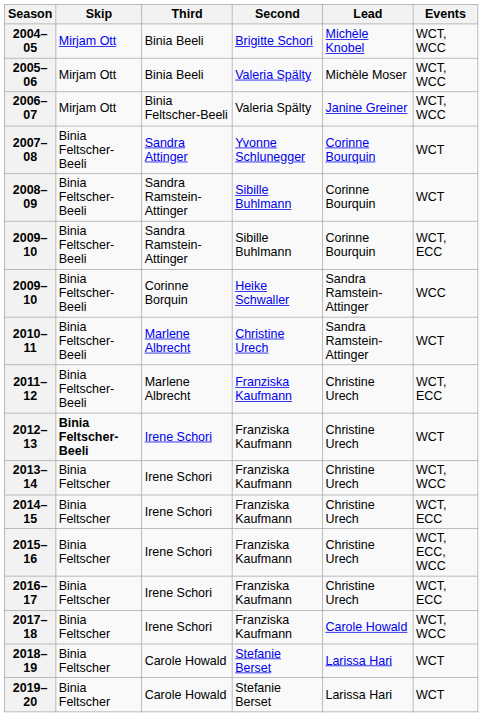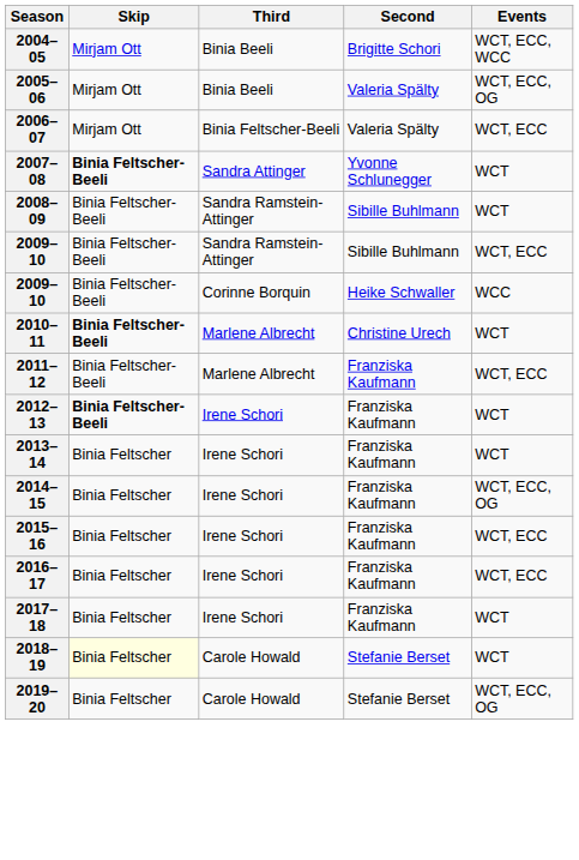 <table class="wikitable">
 <tr>
 <th scope="col">Season</th>
 <th scope="col">Skip</th>
 <th scope="col">Third</th>
 <th scope="col">Second</th>
-<th scope="col">Lead</th>
 <th scope="col">Events</th>
 </tr>
 <tr>
 <th scope="row">2004–05</th>
 <td><a href='#'>Mirjam Ott</a></td>
 <td>Binia Beeli</td>
 <td><a href='#'>Brigitte Schori</a></td>
-<td><a href='#'>Michèle Knobel</a></td>
-<td>WCT, WCC</td>
+<td>WCT, ECC, WCC</td>
 </tr>
 <tr>
 <th scope="row">2005–06</th>
 <td>Mirjam Ott</td>
 <td>Binia Beeli</td>
 <td><a href='#'>Valeria Spälty</a></td>
-<td>Michèle Moser</td>
-<td>WCT, WCC</td>
+<td>WCT, ECC, OG</td>
 </tr>
 <tr>
 <th scope="row">2006–07</th>
 <td>Mirjam Ott</td>
 <td>Binia Feltscher-Beeli</td>
 <td>Valeria Spälty</td>
-<td><a href='#'>Janine Greiner</a></td>
-<td>WCT, WCC</td>
+<td>WCT, ECC</td>
 </tr>
 <tr>
 <th scope="row">2007–08</th>
-<td>Binia Feltscher-Beeli</td>
+<td><strong>Binia Feltscher-Beeli</strong></td>
 <td><a href='#'>Sandra Attinger</a></td>
 <td><a href='#'>Yvonne Schlunegger</a></td>
-<td><a href='#'>Corinne Bourquin</a></td>
 <td>WCT</td>
 </tr>
 <tr>
 <th scope="row">2008–09</th>
 <td>Binia Feltscher-Beeli</td>
 <td>Sandra Ramstein-Attinger</td>
 <td><a href='#'>Sibille Buhlmann</a></td>
-<td>Corinne Bourquin</td>
 <td>WCT</td>
 </tr>
 <tr>
 <th scope="row">2009–10</th>
 <td>Binia Feltscher-Beeli</td>
 <td>Sandra Ramstein-Attinger</td>
 <td>Sibille Buhlmann</td>
-<td>Corinne Bourquin</td>
 <td>WCT, ECC</td>
 </tr>
 <tr>
 <th scope="row">2009–10</th>
 <td>Binia Feltscher-Beeli</td>
 <td>Corinne Borquin</td>
 <td><a href='#'>Heike Schwaller</a></td>
-<td>Sandra Ramstein-Attinger</td>
 <td>WCC</td>
 </tr>
 <tr>
 <th scope="row">2010–11</th>
-<td>Binia Feltscher-Beeli</td>
+<td><strong>Binia Feltscher-Beeli</strong></td>
 <td><a href='#'>Marlene Albrecht</a></td>
 <td><a href='#'>Christine Urech</a></td>
-<td>Sandra Ramstein-Attinger</td>
 <td>WCT</td>
 </tr>
 <tr>
 <th scope="row">2011–12</th>
 <td>Binia Feltscher-Beeli</td>
 <td>Marlene Albrecht</td>
 <td><a href='#'>Franziska Kaufmann</a></td>
-<td>Christine Urech</td>
 <td>WCT, ECC</td>
 </tr>
 <tr>
 <th scope="row">2012–13</th>
 <td><strong>Binia Feltscher-Beeli</strong></td>
 <td><a href='#'>Irene Schori</a></td>
 <td>Franziska Kaufmann</td>
-<td>Christine Urech</td>
 <td>WCT</td>
 </tr>
 <tr>
 <th scope="row">2013–14</th>
 <td>Binia Feltscher</td>
 <td>Irene Schori</td>
 <td>Franziska Kaufmann</td>
-<td>Christine Urech</td>
-<td>WCT, WCC</td>
+<td>WCT</td>
 </tr>
 <tr>
 <th scope="row">2014–15</th>
 <td>Binia Feltscher</td>
 <td>Irene Schori</td>
 <td>Franziska Kaufmann</td>
-<td>Christine Urech</td>
-<td>WCT, ECC</td>
+<td>WCT, ECC, OG</td>
 </tr>
 <tr>
 <th scope="row">2015–16</th>
 <td>Binia Feltscher</td>
 <td>Irene Schori</td>
 <td>Franziska Kaufmann</td>
-<td>Christine Urech</td>
-<td>WCT, ECC, WCC</td>
+<td>WCT, ECC</td>
 </tr>
 <tr>
 <th scope="row">2016–17</th>
 <td>Binia Feltscher</td>
 <td>Irene Schori</td>
 <td>Franziska Kaufmann</td>
-<td>Christine Urech</td>
 <td>WCT, ECC</td>
 </tr>
 <tr>
 <th scope="row">2017–18</th>
 <td>Binia Feltscher</td>
 <td>Irene Schori</td>
 <td>Franziska Kaufmann</td>
-<td><a href='#'>Carole Howald</a></td>
-<td>WCT, WCC</td>
+<td>WCT</td>
 </tr>
 <tr>
 <th scope="row">2018–19</th>
-<td>Binia Feltscher</td>
+<td style="background: lightyellow;">Binia Feltscher</td>
 <td>Carole Howald</td>
 <td><a href='#'>Stefanie Berset</a></td>
-<td><a href='#'>Larissa Hari</a></td>
 <td>WCT</td>
 </tr>
 <tr>
 <th scope="row">2019–20</th>
 <td>Binia Feltscher</td>
 <td>Carole Howald</td>
 <td>Stefanie Berset</td>
-<td>Larissa Hari</td>
-<td>WCT</td>
+<td>WCT, ECC, OG</td>
 </tr>
 </table>
